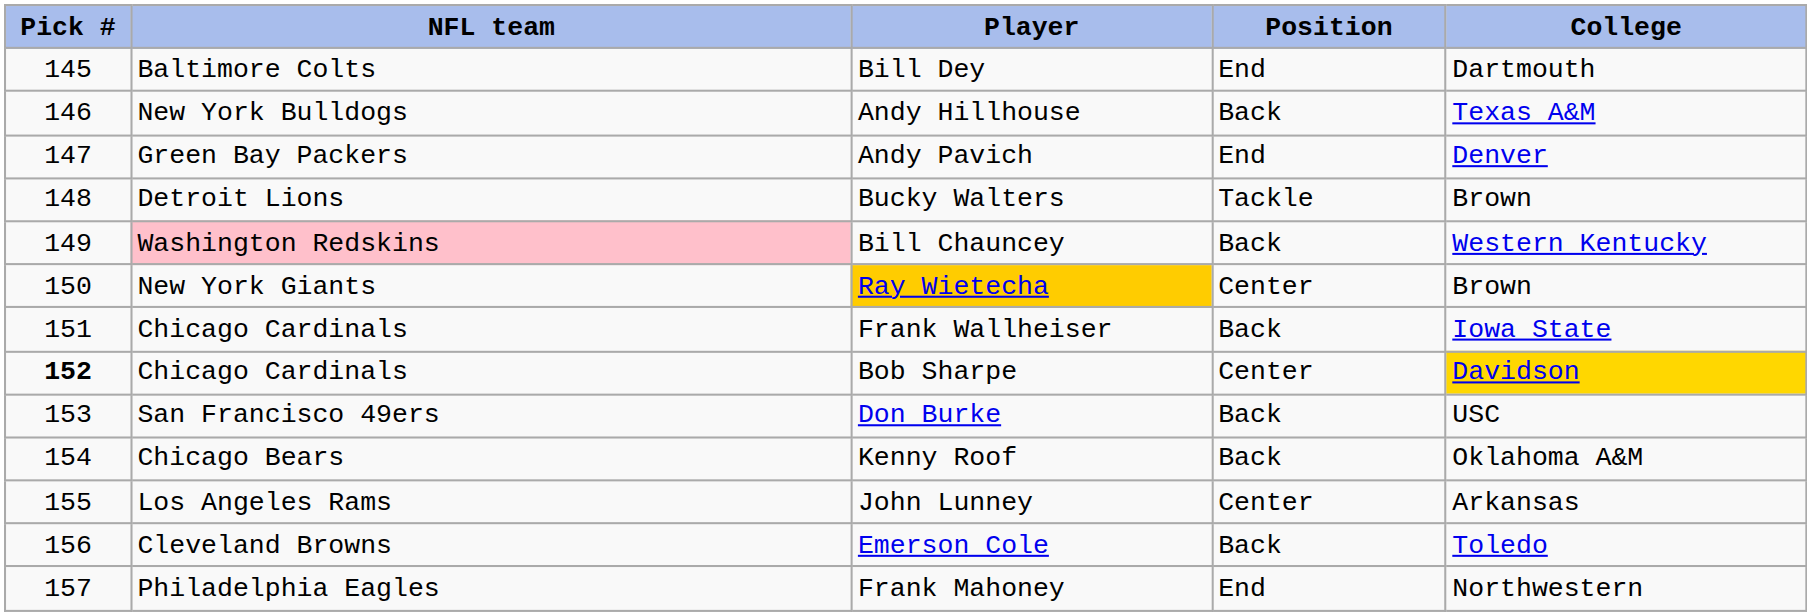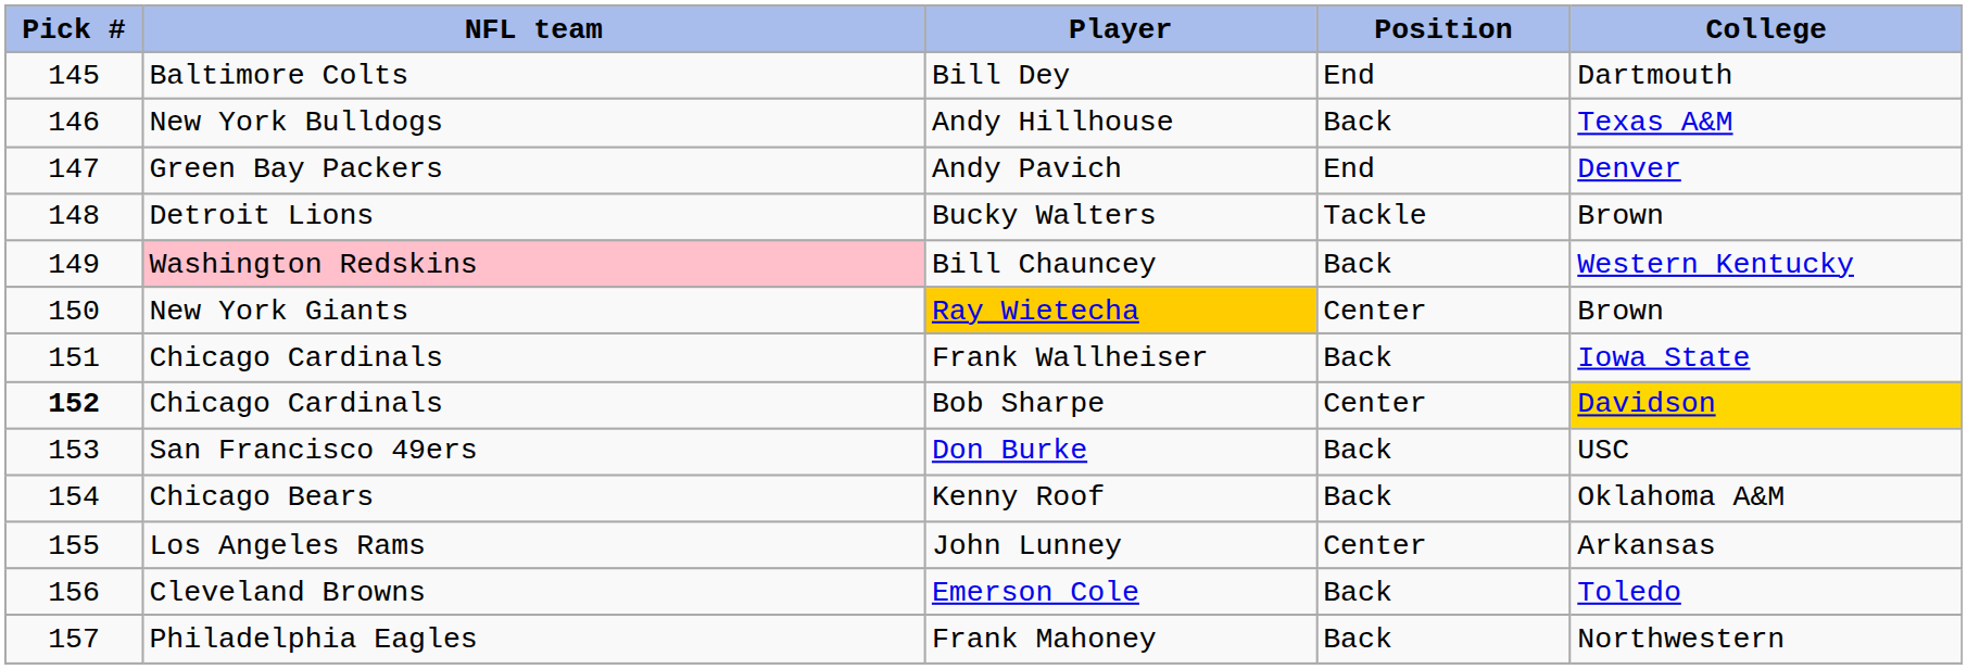 <table class="wikitable sortable sortable" style="width: 100%">
 <tr>
 <th style="background:#A8BDEC;" width=7%>Pick #</th>
 <th width=40% style="background:#A8BDEC;">NFL team</th>
 <th width=20% style="background:#A8BDEC;">Player</th>
 <th width=13% style="background:#A8BDEC;">Position</th>
 <th style="background:#A8BDEC;">College</th>
 </tr>
 <tr>
 <td align=center>145</td>
 <td>Baltimore Colts</td>
 <td>Bill Dey</td>
 <td>End</td>
 <td>Dartmouth</td>
 </tr>
 <tr>
 <td align=center>146</td>
 <td>New York Bulldogs</td>
 <td>Andy Hillhouse</td>
 <td>Back</td>
 <td><a href='#'>Texas A&M</a></td>
 </tr>
 <tr>
 <td align=center>147</td>
 <td>Green Bay Packers</td>
 <td>Andy Pavich</td>
 <td>End</td>
 <td><a href='#'>Denver</a></td>
 </tr>
 <tr>
 <td align=center>148</td>
 <td>Detroit Lions</td>
 <td>Bucky Walters</td>
 <td>Tackle</td>
 <td>Brown</td>
 </tr>
 <tr>
 <td align=center>149</td>
 <td style="background: pink;">Washington Redskins</td>
 <td>Bill Chauncey</td>
 <td>Back</td>
 <td><a href='#'>Western Kentucky</a></td>
 </tr>
 <tr>
 <td align=center>150</td>
 <td>New York Giants</td>
 <td bgcolor="#FFCC00"><a href='#'>Ray Wietecha</a></td>
 <td>Center</td>
 <td>Brown</td>
 </tr>
 <tr>
 <td align=center>151</td>
 <td>Chicago Cardinals</td>
 <td>Frank Wallheiser</td>
 <td>Back</td>
 <td><a href='#'>Iowa State</a></td>
 </tr>
 <tr>
 <td align=center><strong>152</strong></td>
 <td>Chicago Cardinals</td>
 <td>Bob Sharpe</td>
 <td>Center</td>
 <td style="background: gold;"><a href='#'>Davidson</a></td>
 </tr>
 <tr>
 <td align=center>153</td>
 <td>San Francisco 49ers</td>
 <td><a href='#'>Don Burke</a></td>
 <td>Back</td>
 <td>USC</td>
 </tr>
 <tr>
 <td align=center>154</td>
 <td>Chicago Bears</td>
 <td>Kenny Roof</td>
 <td>Back</td>
 <td>Oklahoma A&M</td>
 </tr>
 <tr>
 <td align=center>155</td>
 <td>Los Angeles Rams</td>
 <td>John Lunney</td>
 <td>Center</td>
 <td>Arkansas</td>
 </tr>
 <tr>
 <td align=center>156</td>
 <td>Cleveland Browns</td>
 <td><a href='#'>Emerson Cole</a></td>
 <td>Back</td>
 <td><a href='#'>Toledo</a></td>
 </tr>
 <tr>
 <td align=center>157</td>
 <td>Philadelphia Eagles</td>
 <td>Frank Mahoney</td>
-<td>End</td>
+<td>Back</td>
 <td>Northwestern</td>
 </tr>
 </table>
